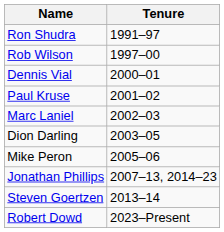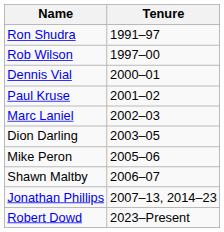 <table class="wikitable">
 <tr>
 <th>Name</th>
 <th>Tenure</th>
 </tr>
 <tr>
 <td><a href='#'>Ron Shudra</a></td>
 <td>1991–97</td>
 </tr>
 <tr>
 <td><a href='#'>Rob Wilson</a></td>
 <td>1997–00</td>
 </tr>
 <tr>
 <td><a href='#'>Dennis Vial</a></td>
 <td>2000–01</td>
 </tr>
 <tr>
 <td><a href='#'>Paul Kruse</a></td>
 <td>2001–02</td>
 </tr>
 <tr>
 <td><a href='#'>Marc Laniel</a></td>
 <td>2002–03</td>
 </tr>
 <tr>
 <td>Dion Darling</td>
 <td>2003–05</td>
 </tr>
 <tr>
 <td>Mike Peron</td>
 <td>2005–06</td>
 </tr>
 <tr>
+<td>Shawn Maltby</td>
+<td>2006–07</td>
+</tr>
+<tr>
 <td><a href='#'>Jonathan Phillips</a></td>
 <td>2007–13, 2014–23</td>
-</tr>
-<tr>
-<td><a href='#'>Steven Goertzen</a></td>
-<td>2013–14</td>
 </tr>
 <tr>
 <td><a href='#'>Robert Dowd</a></td>
 <td>2023–Present</td>
 </tr>
 </table>
